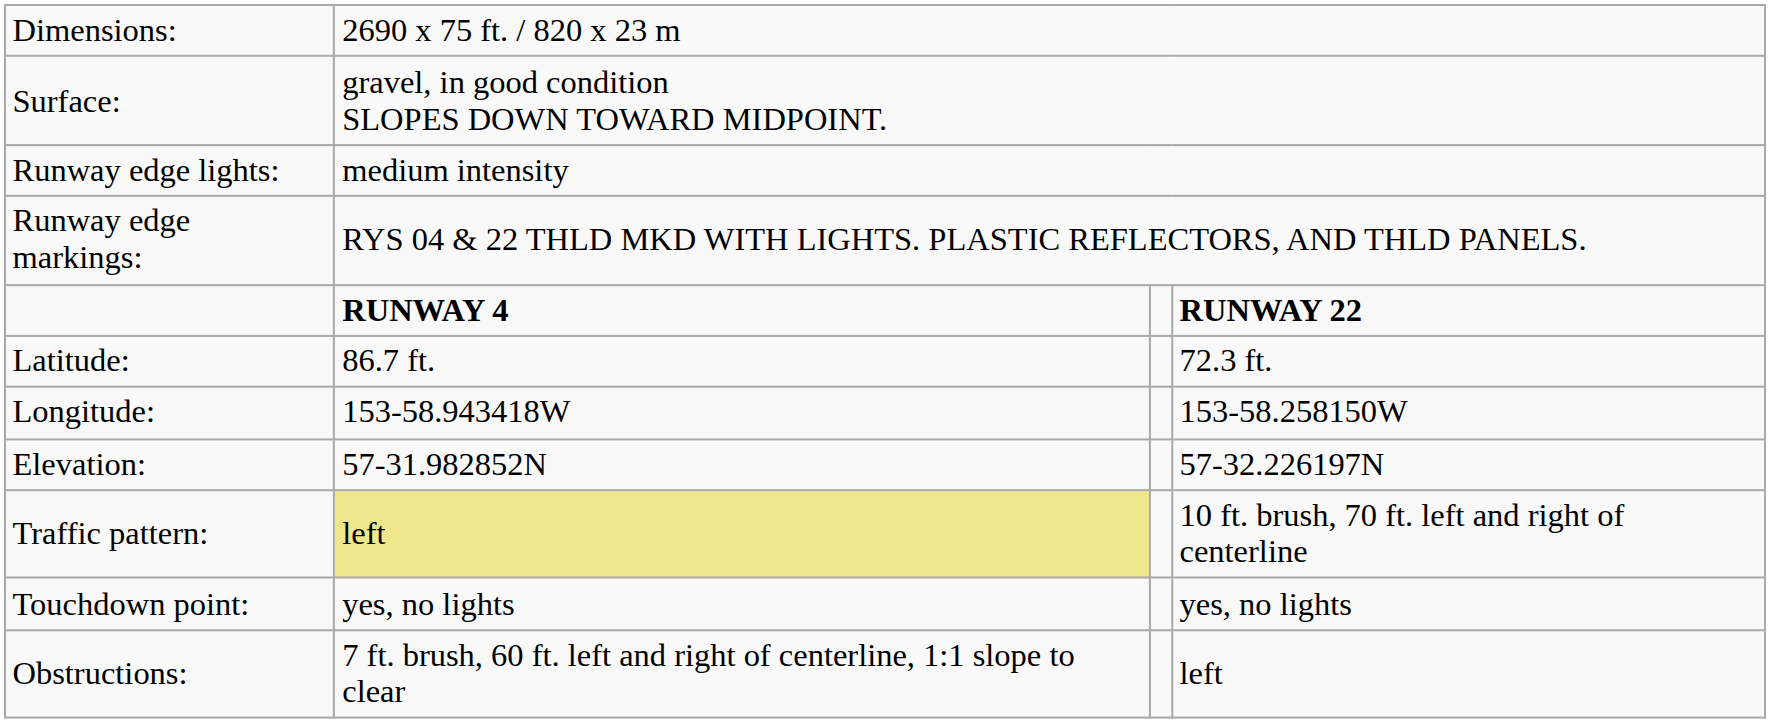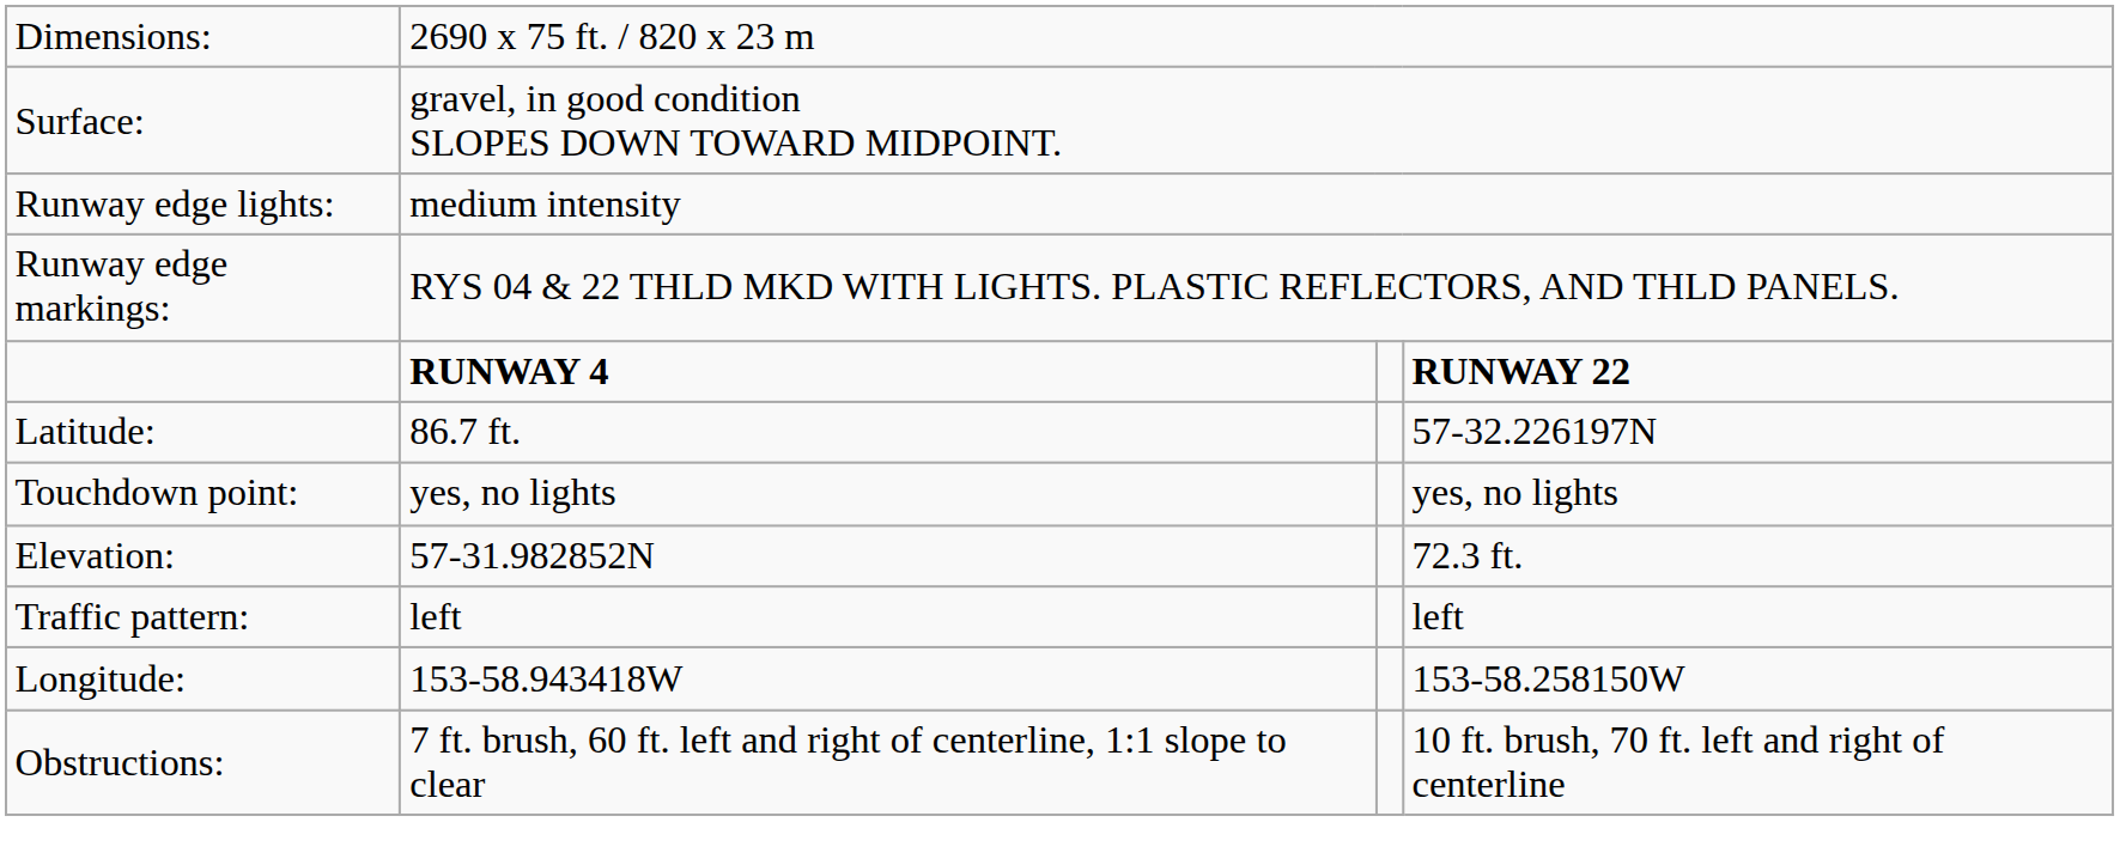 <table class="wikitable">
 <tr>
 <td>Dimensions:</td>
 <td colspan="3">2690 x 75 ft. / 820 x 23 m</td>
 </tr>
 <tr>
 <td>Surface:</td>
 <td colspan="3">gravel, in good condition<br>SLOPES DOWN TOWARD MIDPOINT.</td>
 </tr>
 <tr>
 <td>Runway edge lights:</td>
 <td colspan="3">medium intensity</td>
 </tr>
 <tr>
 <td>Runway edge markings:</td>
 <td colspan="3">RYS 04 & 22 THLD MKD WITH LIGHTS. PLASTIC REFLECTORS, AND THLD PANELS.</td>
 </tr>
 <tr>
 <td></td>
 <td><strong>RUNWAY 4</strong></td>
 <td> </td>
 <td><strong>RUNWAY 22</strong></td>
 </tr>
 <tr>
 <td>Latitude:</td>
 <td>86.7 ft.</td>
 <td></td>
+<td>57-32.226197N</td>
+</tr>
+<tr>
+<td>Touchdown point:</td>
+<td>yes, no lights</td>
+<td></td>
+<td>yes, no lights</td>
+</tr>
+<tr>
+<td>Elevation:</td>
+<td>57-31.982852N</td>
+<td></td>
 <td>72.3 ft.</td>
+</tr>
+<tr>
+<td>Traffic pattern:</td>
+<td>left</td>
+<td></td>
+<td>left</td>
 </tr>
 <tr>
 <td>Longitude:</td>
 <td>153-58.943418W</td>
 <td></td>
 <td>153-58.258150W</td>
 </tr>
 <tr>
-<td>Elevation:</td>
-<td>57-31.982852N</td>
-<td></td>
-<td>57-32.226197N</td>
-</tr>
-<tr>
-<td>Traffic pattern:</td>
-<td style="background: khaki;">left</td>
+<td>Obstructions:</td>
+<td>7 ft. brush, 60 ft. left and right of centerline, 1:1 slope to clear</td>
 <td></td>
 <td>10 ft. brush, 70 ft. left and right of centerline</td>
 </tr>
-<tr>
-<td>Touchdown point:</td>
-<td>yes, no lights</td>
-<td></td>
-<td>yes, no lights</td>
-</tr>
-<tr>
-<td>Obstructions:</td>
-<td>7 ft. brush, 60 ft. left and right of centerline, 1:1 slope to clear</td>
-<td></td>
-<td>left</td>
-</tr>
 </table>
